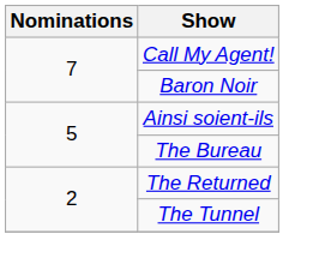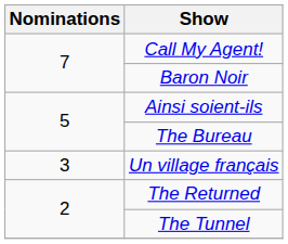 <table class="wikitable sortable" style="text-align: center; max-width:29em">
 <tr>
 <th scope="col">Nominations</th>
 <th scope="col">Show</th>
 </tr>
 <tr>
 <td scope="row" rowspan="2">7</td>
 <td><em><a href='#'>Call My Agent!</a></em></td>
 </tr>
 <tr>
 <td><em><a href='#'>Baron Noir</a></em></td>
 </tr>
 <tr>
 <td scope="row" rowspan="2">5</td>
 <td><em><a href='#'>Ainsi soient-ils</a></em></td>
 </tr>
 <tr>
 <td><em><a href='#'>The Bureau</a></em></td>
 </tr>
 <tr>
+<td scope="row" rowspan="1">3</td>
+<td><em><a href='#'>Un village français</a></em></td>
+</tr>
+<tr>
 <td scope="row" rowspan="2">2</td>
 <td><em><a href='#'>The Returned</a></em></td>
 </tr>
 <tr>
 <td><em><a href='#'>The Tunnel</a></em></td>
 </tr>
 <tr>
 </tr>
 </table>
